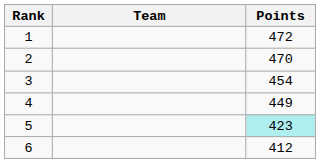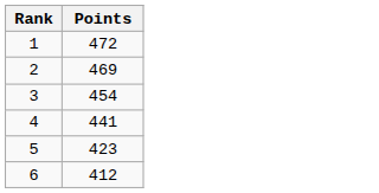 <table class="wikitable" style="text-align:center;">
 <tr>
 <th width=40>Rank</th>
-<th width=180>Team</th>
 <th width=60>Points</th>
 </tr>
 <tr>
 <td>1</td>
-<td align=left></td>
 <td>472</td>
 </tr>
 <tr>
 <td>2</td>
-<td align=left></td>
-<td>470</td>
+<td>469</td>
 </tr>
 <tr>
 <td>3</td>
-<td align=left></td>
 <td>454</td>
 </tr>
 <tr>
 <td>4</td>
-<td align=left></td>
-<td>449</td>
+<td>441</td>
 </tr>
 <tr>
 <td>5</td>
-<td align=left></td>
-<td style="background: paleturquoise;">423</td>
+<td>423</td>
 </tr>
 <tr>
 <td>6</td>
-<td align=left></td>
 <td>412</td>
 </tr>
 </table>
